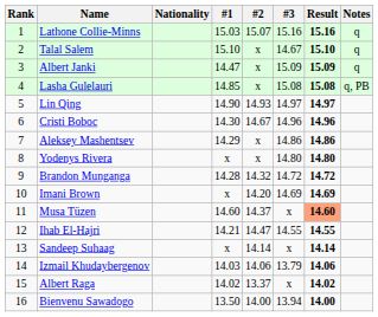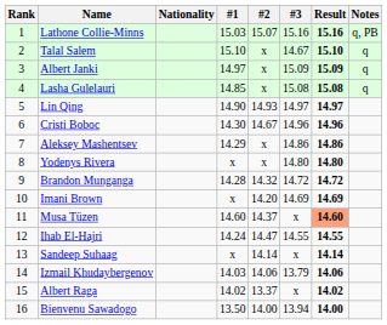 <table class="wikitable sortable" style="text-align:center">
 <tr>
 <th>Rank</th>
 <th>Name</th>
 <th>Nationality</th>
 <th>#1</th>
 <th>#2</th>
 <th>#3</th>
 <th>Result</th>
 <th>Notes</th>
 </tr>
 <tr bgcolor=ddffdd>
 <td>1</td>
 <td align=left><a href='#'>Lathone Collie-Minns</a></td>
 <td align=left></td>
 <td>15.03</td>
 <td>15.07</td>
 <td>15.16</td>
 <td><strong>15.16</strong></td>
-<td>q</td>
+<td>q, PB</td>
 </tr>
 <tr bgcolor=ddffdd>
 <td>2</td>
 <td align=left><a href='#'>Talal Salem</a></td>
 <td align=left></td>
 <td>15.10</td>
 <td>x</td>
 <td>14.67</td>
 <td><strong>15.10</strong></td>
 <td>q</td>
 </tr>
 <tr bgcolor=ddffdd>
 <td>3</td>
 <td align=left><a href='#'>Albert Janki</a></td>
 <td align=left></td>
-<td>14.47</td>
+<td>14.97</td>
 <td>x</td>
 <td>15.09</td>
 <td><strong>15.09</strong></td>
 <td>q</td>
 </tr>
 <tr bgcolor=ddffdd>
 <td>4</td>
 <td align=left><a href='#'>Lasha Gulelauri</a></td>
 <td align=left></td>
 <td>14.85</td>
 <td>x</td>
 <td>15.08</td>
 <td><strong>15.08</strong></td>
-<td>q, PB</td>
+<td>q</td>
 </tr>
 <tr>
 <td>5</td>
 <td align=left><a href='#'>Lin Qing</a></td>
 <td align=left></td>
 <td>14.90</td>
 <td>14.93</td>
 <td>14.97</td>
 <td><strong>14.97</strong></td>
 <td></td>
 </tr>
 <tr>
 <td>6</td>
 <td align=left><a href='#'>Cristi Boboc</a></td>
 <td align=left></td>
 <td>14.30</td>
 <td>14.67</td>
 <td>14.96</td>
 <td><strong>14.96</strong></td>
 <td></td>
 </tr>
 <tr>
 <td>7</td>
 <td align=left><a href='#'>Aleksey Mashentsev</a></td>
 <td align=left></td>
 <td>14.29</td>
 <td>x</td>
 <td>14.86</td>
 <td><strong>14.86</strong></td>
 <td></td>
 </tr>
 <tr>
 <td>8</td>
 <td align=left><a href='#'>Yodenys Rivera</a></td>
 <td align=left></td>
 <td>x</td>
 <td>x</td>
 <td>14.80</td>
 <td><strong>14.80</strong></td>
 <td></td>
 </tr>
 <tr>
 <td>9</td>
 <td align=left><a href='#'>Brandon Munganga</a></td>
 <td align=left></td>
 <td>14.28</td>
 <td>14.32</td>
 <td>14.72</td>
 <td><strong>14.72</strong></td>
 <td></td>
 </tr>
 <tr>
 <td>10</td>
 <td align=left><a href='#'>Imani Brown</a></td>
 <td align=left></td>
 <td>x</td>
 <td>14.20</td>
 <td>14.69</td>
 <td><strong>14.69</strong></td>
 <td></td>
 </tr>
 <tr>
 <td>11</td>
 <td align=left><a href='#'>Musa Tüzen</a></td>
 <td align=left></td>
 <td>14.60</td>
 <td>14.37</td>
 <td>x</td>
 <td style="background: lightsalmon;"><strong>14.60</strong></td>
 <td></td>
 </tr>
 <tr>
 <td>12</td>
 <td align=left><a href='#'>Ihab El-Hajri</a></td>
 <td align=left></td>
-<td>14.21</td>
+<td>14.24</td>
 <td>14.47</td>
 <td>14.55</td>
 <td><strong>14.55</strong></td>
 <td></td>
 </tr>
 <tr>
 <td>13</td>
 <td align=left><a href='#'>Sandeep Suhaag</a></td>
 <td align=left></td>
 <td>x</td>
 <td>14.14</td>
 <td>x</td>
 <td><strong>14.14</strong></td>
 <td></td>
 </tr>
 <tr>
 <td>14</td>
 <td align=left><a href='#'>Izmail Khudaybergenov</a></td>
 <td align=left></td>
 <td>14.03</td>
 <td>14.06</td>
 <td>13.79</td>
 <td><strong>14.06</strong></td>
 <td></td>
 </tr>
 <tr>
 <td>15</td>
 <td align=left><a href='#'>Albert Raga</a></td>
 <td align=left></td>
 <td>14.02</td>
 <td>13.37</td>
 <td>x</td>
 <td><strong>14.02</strong></td>
 <td></td>
 </tr>
 <tr>
 <td>16</td>
 <td align=left><a href='#'>Bienvenu Sawadogo</a></td>
 <td align=left></td>
 <td>13.50</td>
 <td>14.00</td>
 <td>13.94</td>
 <td><strong>14.00</strong></td>
 <td></td>
 </tr>
 </table>
